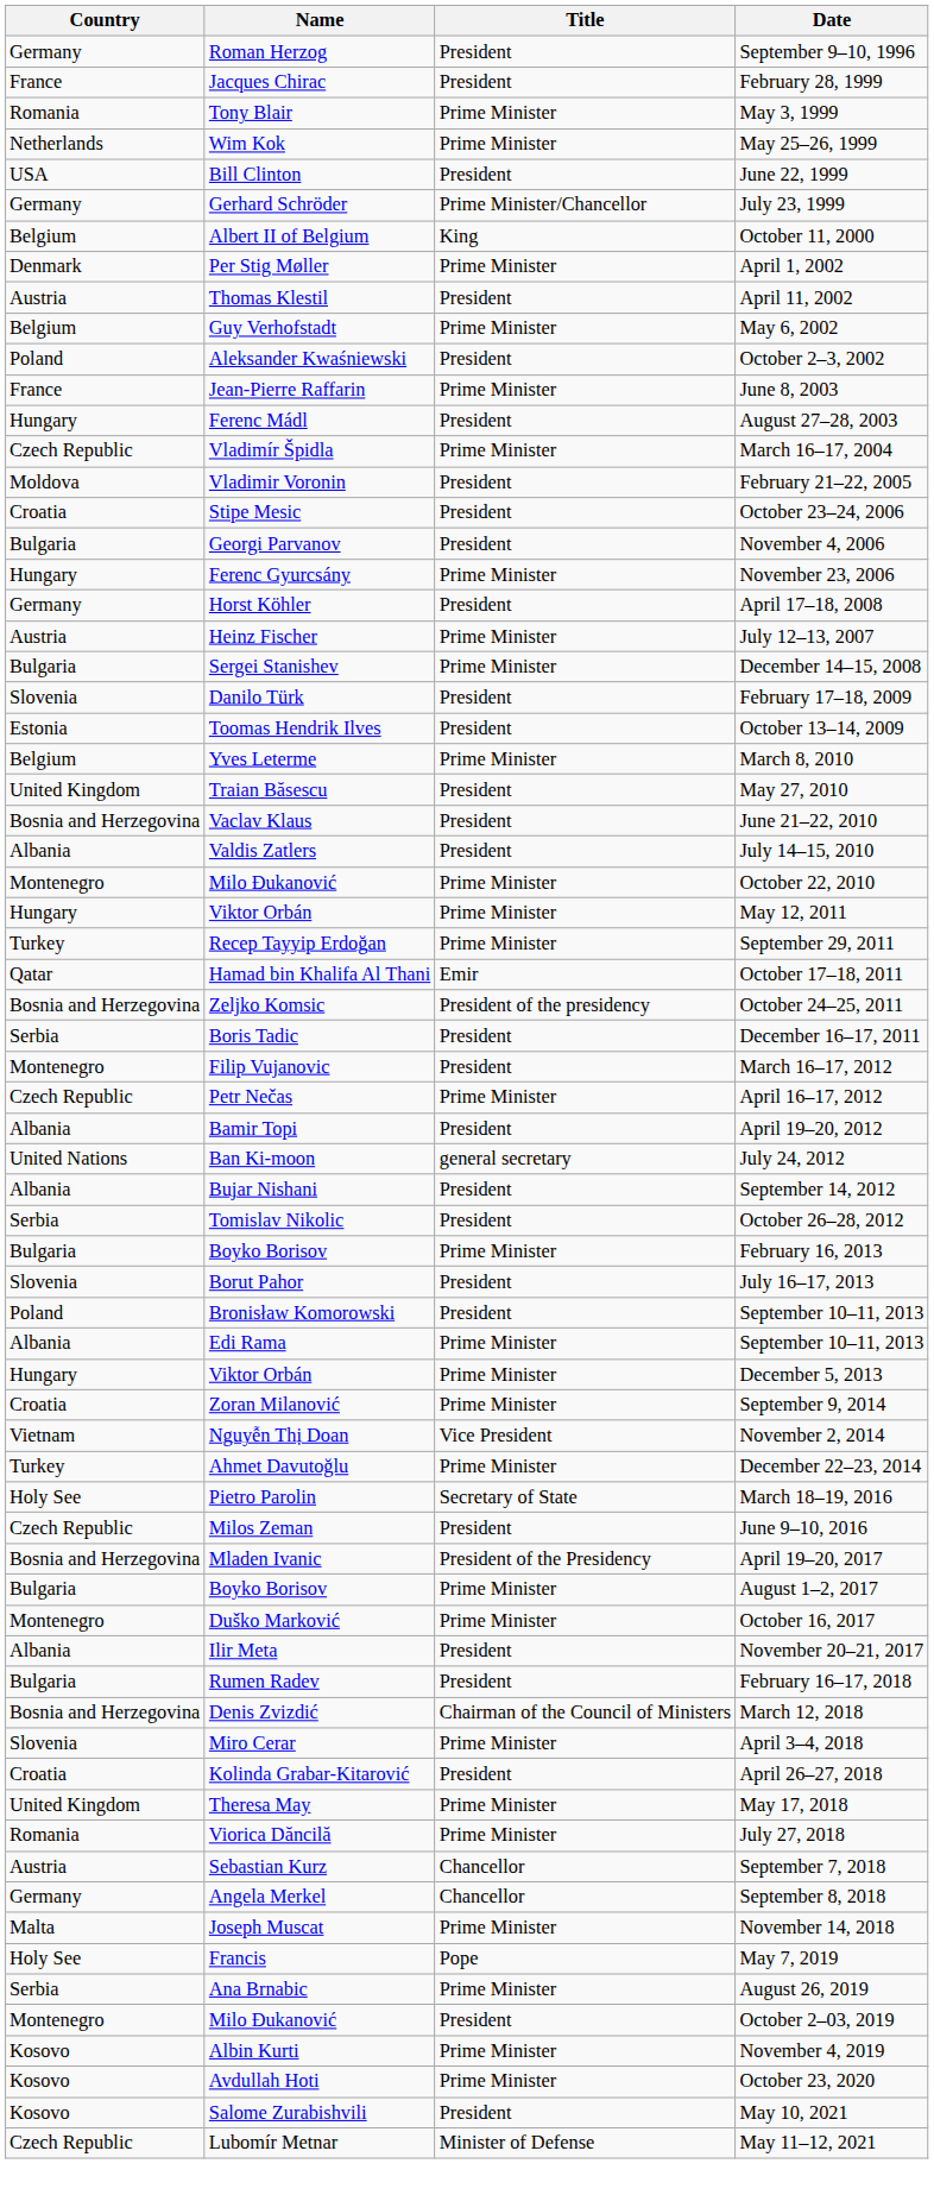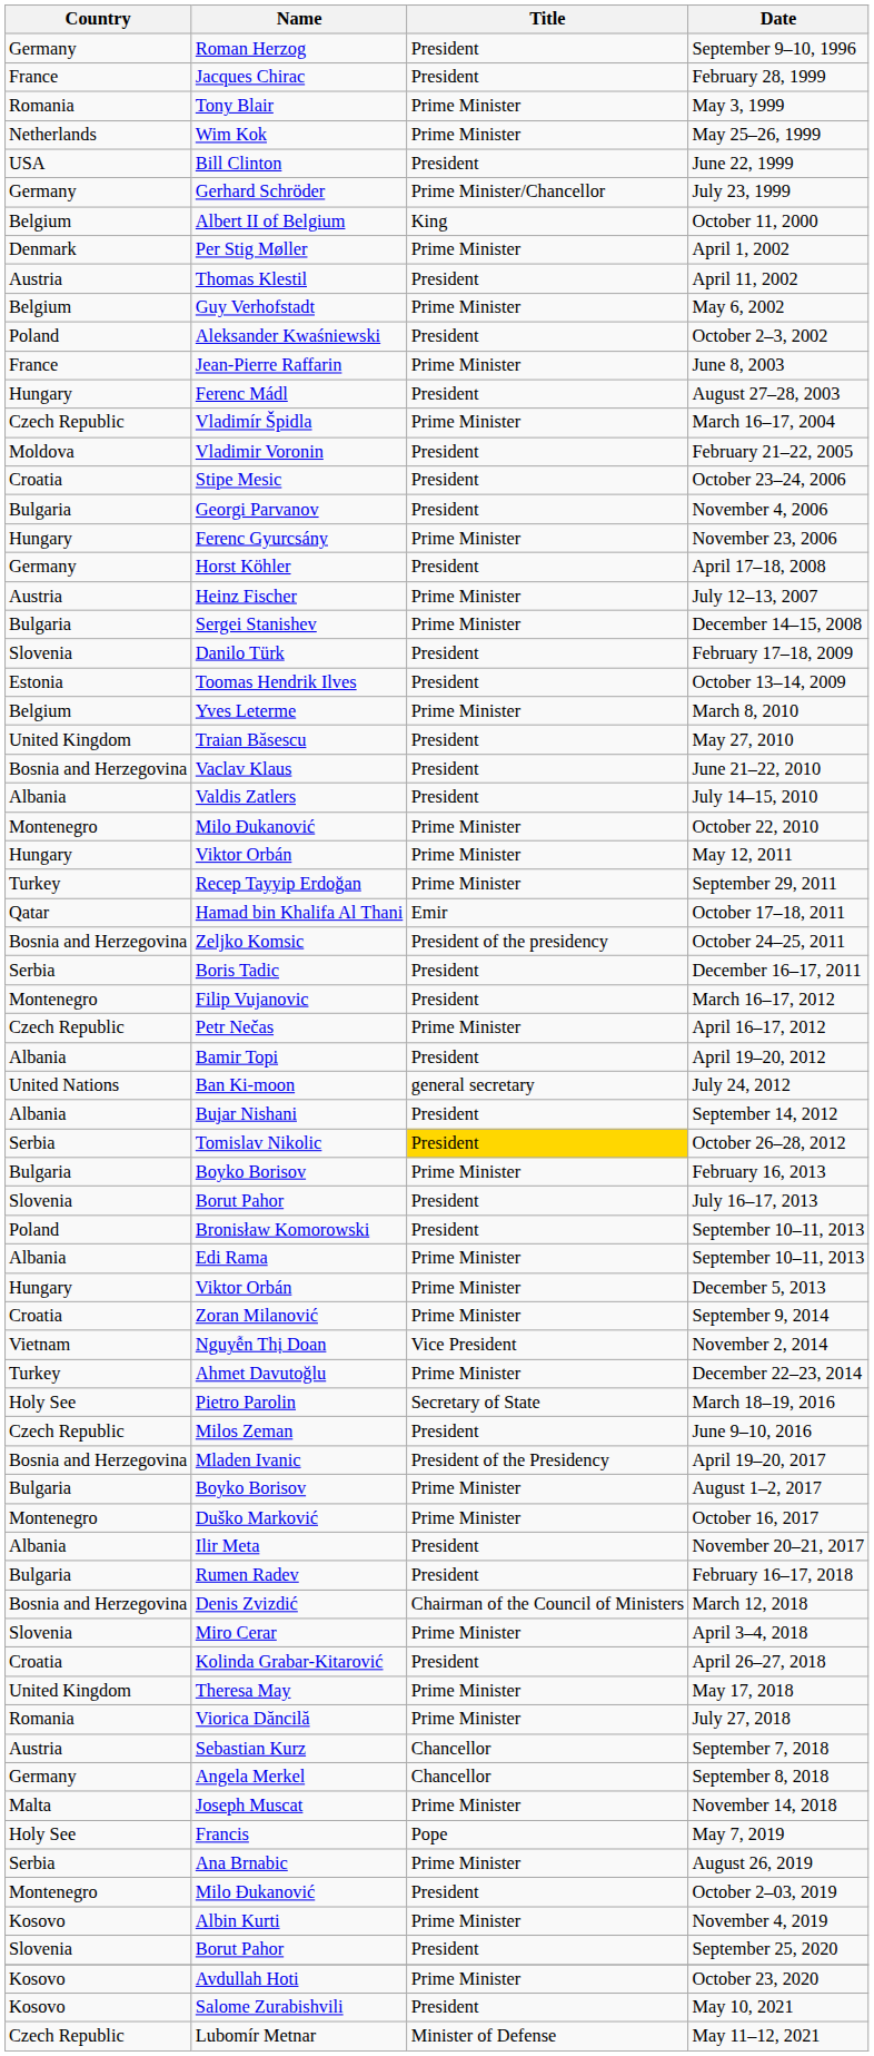 <table class="wikitable sortable" border="1" style="margin: 1em auto 1em auto">
 <tr>
 <th class="unsortable">Country</th>
 <th>Name</th>
 <th class="unsortable">Title</th>
 <th class="unsortable">Date</th>
 </tr>
 <tr>
 <td>Germany</td>
 <td><a href='#'>Roman Herzog</a></td>
 <td>President</td>
 <td>September 9–10, 1996</td>
 </tr>
 <tr>
 <td>France</td>
 <td><a href='#'>Jacques Chirac</a></td>
 <td>President</td>
 <td>February 28, 1999</td>
 </tr>
 <tr>
 <td>Romania</td>
 <td><a href='#'>Tony Blair</a></td>
 <td>Prime Minister</td>
 <td>May 3, 1999</td>
 </tr>
 <tr>
 <td>Netherlands</td>
 <td><a href='#'>Wim Kok</a></td>
 <td>Prime Minister</td>
 <td>May 25–26, 1999</td>
 </tr>
 <tr>
 <td>USA</td>
 <td><a href='#'>Bill Clinton</a></td>
 <td>President</td>
 <td>June 22, 1999</td>
 </tr>
 <tr>
 <td>Germany</td>
 <td><a href='#'>Gerhard Schröder</a></td>
 <td>Prime Minister/Chancellor</td>
 <td>July 23, 1999</td>
 </tr>
 <tr>
 <td>Belgium</td>
 <td><a href='#'>Albert II of Belgium</a></td>
 <td>King</td>
 <td>October 11, 2000</td>
 </tr>
 <tr>
 <td>Denmark</td>
 <td><a href='#'>Per Stig Møller</a></td>
 <td>Prime Minister</td>
 <td>April 1, 2002</td>
 </tr>
 <tr>
 <td>Austria</td>
 <td><a href='#'>Thomas Klestil</a></td>
 <td>President</td>
 <td>April 11, 2002</td>
 </tr>
 <tr>
 <td>Belgium</td>
 <td><a href='#'>Guy Verhofstadt</a></td>
 <td>Prime Minister</td>
 <td>May 6, 2002</td>
 </tr>
 <tr>
 <td>Poland</td>
 <td><a href='#'>Aleksander Kwaśniewski</a></td>
 <td>President</td>
 <td>October 2–3, 2002</td>
 </tr>
 <tr>
 <td>France</td>
 <td><a href='#'>Jean-Pierre Raffarin</a></td>
 <td>Prime Minister</td>
 <td>June 8, 2003</td>
 </tr>
 <tr>
 <td>Hungary</td>
 <td><a href='#'>Ferenc Mádl</a></td>
 <td>President</td>
 <td>August 27–28, 2003</td>
 </tr>
 <tr>
 <td>Czech Republic</td>
 <td><a href='#'>Vladimír Špidla</a></td>
 <td>Prime Minister</td>
 <td>March 16–17, 2004</td>
 </tr>
 <tr>
 <td>Moldova</td>
 <td><a href='#'>Vladimir Voronin</a></td>
 <td>President</td>
 <td>February 21–22, 2005</td>
 </tr>
 <tr>
 <td>Croatia</td>
 <td><a href='#'>Stipe Mesic</a></td>
 <td>President</td>
 <td>October 23–24, 2006</td>
 </tr>
 <tr>
 <td>Bulgaria</td>
 <td><a href='#'>Georgi Parvanov</a></td>
 <td>President</td>
 <td>November 4, 2006</td>
 </tr>
 <tr>
 <td>Hungary</td>
 <td><a href='#'>Ferenc Gyurcsány</a></td>
 <td>Prime Minister</td>
 <td>November 23, 2006</td>
 </tr>
 <tr>
 <td>Germany</td>
 <td><a href='#'>Horst Köhler</a></td>
 <td>President</td>
 <td>April 17–18, 2008</td>
 </tr>
 <tr>
 <td>Austria</td>
 <td><a href='#'>Heinz Fischer</a></td>
 <td>Prime Minister</td>
 <td>July 12–13, 2007</td>
 </tr>
 <tr>
 <td>Bulgaria</td>
 <td><a href='#'>Sergei Stanishev</a></td>
 <td>Prime Minister</td>
 <td>December 14–15, 2008</td>
 </tr>
 <tr>
 <td>Slovenia</td>
 <td><a href='#'>Danilo Türk</a></td>
 <td>President</td>
 <td>February 17–18, 2009</td>
 </tr>
 <tr>
 <td>Estonia</td>
 <td><a href='#'>Toomas Hendrik Ilves</a></td>
 <td>President</td>
 <td>October 13–14, 2009</td>
 </tr>
 <tr>
 <td>Belgium</td>
 <td><a href='#'>Yves Leterme</a></td>
 <td>Prime Minister</td>
 <td>March 8, 2010</td>
 </tr>
 <tr>
 <td>United Kingdom</td>
 <td><a href='#'>Traian Băsescu</a></td>
 <td>President</td>
 <td>May 27, 2010</td>
 </tr>
 <tr>
 <td>Bosnia and Herzegovina</td>
 <td><a href='#'>Vaclav Klaus</a></td>
 <td>President</td>
 <td>June 21–22, 2010</td>
 </tr>
 <tr>
 <td>Albania</td>
 <td><a href='#'>Valdis Zatlers</a></td>
 <td>President</td>
 <td>July 14–15, 2010</td>
 </tr>
 <tr>
 <td>Montenegro</td>
 <td><a href='#'>Milo Đukanović</a></td>
 <td>Prime Minister</td>
 <td>October 22, 2010</td>
 </tr>
 <tr>
 <td>Hungary</td>
 <td><a href='#'>Viktor Orbán</a></td>
 <td>Prime Minister</td>
 <td>May 12, 2011</td>
 </tr>
 <tr>
 <td>Turkey</td>
 <td><a href='#'>Recep Tayyip Erdoğan</a></td>
 <td>Prime Minister</td>
 <td>September 29, 2011</td>
 </tr>
 <tr>
 <td>Qatar</td>
 <td><a href='#'>Hamad bin Khalifa Al Thani</a></td>
 <td>Emir</td>
 <td>October 17–18, 2011</td>
 </tr>
 <tr>
 <td>Bosnia and Herzegovina</td>
 <td><a href='#'>Zeljko Komsic</a></td>
 <td>President of the presidency</td>
 <td>October 24–25, 2011</td>
 </tr>
 <tr>
 <td>Serbia</td>
 <td><a href='#'>Boris Tadic</a></td>
 <td>President</td>
 <td>December 16–17, 2011</td>
 </tr>
 <tr>
 <td>Montenegro</td>
 <td><a href='#'>Filip Vujanovic</a></td>
 <td>President</td>
 <td>March 16–17, 2012</td>
 </tr>
 <tr>
 <td>Czech Republic</td>
 <td><a href='#'>Petr Nečas</a></td>
 <td>Prime Minister</td>
 <td>April 16–17, 2012</td>
 </tr>
 <tr>
 <td>Albania</td>
 <td><a href='#'>Bamir Topi</a></td>
 <td>President</td>
 <td>April 19–20, 2012</td>
 </tr>
 <tr>
 <td>United Nations</td>
 <td><a href='#'>Ban Ki-moon</a></td>
 <td>general secretary</td>
 <td>July 24, 2012</td>
 </tr>
 <tr>
 <td>Albania</td>
 <td><a href='#'>Bujar Nishani</a></td>
 <td>President</td>
 <td>September 14, 2012</td>
 </tr>
 <tr>
 <td>Serbia</td>
 <td><a href='#'>Tomislav Nikolic</a></td>
-<td>President</td>
+<td style="background: gold;">President</td>
 <td>October 26–28, 2012</td>
 </tr>
 <tr>
 <td>Bulgaria</td>
 <td><a href='#'>Boyko Borisov</a></td>
 <td>Prime Minister</td>
 <td>February 16, 2013</td>
 </tr>
 <tr>
 <td>Slovenia</td>
 <td><a href='#'>Borut Pahor</a></td>
 <td>President</td>
 <td>July 16–17, 2013</td>
 </tr>
 <tr>
 <td>Poland</td>
 <td><a href='#'>Bronisław Komorowski</a></td>
 <td>President</td>
 <td>September 10–11, 2013</td>
 </tr>
 <tr>
 <td>Albania</td>
 <td><a href='#'>Edi Rama</a></td>
 <td>Prime Minister</td>
 <td>September 10–11, 2013</td>
 </tr>
 <tr>
 <td>Hungary</td>
 <td><a href='#'>Viktor Orbán</a></td>
 <td>Prime Minister</td>
 <td>December 5, 2013</td>
 </tr>
 <tr>
 <td>Croatia</td>
 <td><a href='#'>Zoran Milanović</a></td>
 <td>Prime Minister</td>
 <td>September 9, 2014</td>
 </tr>
 <tr>
 <td>Vietnam</td>
 <td><a href='#'>Nguyễn Thị Doan</a></td>
 <td>Vice President</td>
 <td>November 2, 2014</td>
 </tr>
 <tr>
 <td>Turkey</td>
 <td><a href='#'>Ahmet Davutoğlu</a></td>
 <td>Prime Minister</td>
 <td>December 22–23, 2014</td>
 </tr>
 <tr>
 <td>Holy See</td>
 <td><a href='#'>Pietro Parolin</a></td>
 <td>Secretary of State</td>
 <td>March 18–19, 2016</td>
 </tr>
 <tr>
 <td>Czech Republic</td>
 <td><a href='#'>Milos Zeman</a></td>
 <td>President</td>
 <td>June 9–10, 2016</td>
 </tr>
 <tr>
 <td>Bosnia and Herzegovina</td>
 <td><a href='#'>Mladen Ivanic</a></td>
 <td>President of the Presidency</td>
 <td>April 19–20, 2017 </td>
 </tr>
 <tr>
 <td>Bulgaria</td>
 <td><a href='#'>Boyko Borisov</a></td>
 <td>Prime Minister</td>
 <td>August 1–2, 2017</td>
 </tr>
 <tr>
 <td>Montenegro</td>
 <td><a href='#'>Duško Marković</a></td>
 <td>Prime Minister</td>
 <td>October 16, 2017 </td>
 </tr>
 <tr>
 <td>Albania</td>
 <td><a href='#'>Ilir Meta</a></td>
 <td>President</td>
 <td>November 20–21, 2017 </td>
 </tr>
 <tr>
 <td>Bulgaria</td>
 <td><a href='#'>Rumen Radev</a></td>
 <td>President</td>
 <td>February 16–17, 2018 </td>
 </tr>
 <tr>
 <td>Bosnia and Herzegovina</td>
 <td><a href='#'>Denis Zvizdić</a></td>
 <td>Chairman of the Council of Ministers</td>
 <td>March 12, 2018 </td>
 </tr>
 <tr>
 <td>Slovenia</td>
 <td><a href='#'>Miro Cerar</a></td>
 <td>Prime Minister</td>
 <td>April 3–4, 2018 </td>
 </tr>
 <tr>
 <td>Croatia</td>
 <td><a href='#'>Kolinda Grabar-Kitarović</a></td>
 <td>President</td>
 <td>April 26–27, 2018 </td>
 </tr>
 <tr>
 <td>United Kingdom</td>
 <td><a href='#'>Theresa May</a></td>
 <td>Prime Minister</td>
 <td>May 17, 2018 </td>
 </tr>
 <tr>
 <td>Romania</td>
 <td><a href='#'>Viorica Dăncilă</a></td>
 <td>Prime Minister</td>
 <td>July 27, 2018 </td>
 </tr>
 <tr>
 <td>Austria</td>
 <td><a href='#'>Sebastian Kurz</a></td>
 <td>Chancellor</td>
 <td>September 7, 2018 </td>
 </tr>
 <tr>
 <td>Germany</td>
 <td><a href='#'>Angela Merkel</a></td>
 <td>Chancellor</td>
 <td>September 8, 2018 </td>
 </tr>
 <tr>
 <td>Malta</td>
 <td><a href='#'>Joseph Muscat</a></td>
 <td>Prime Minister</td>
 <td>November 14, 2018 </td>
 </tr>
 <tr>
 <td>Holy See</td>
 <td><a href='#'>Francis</a></td>
 <td>Pope</td>
 <td>May 7, 2019 </td>
 </tr>
 <tr>
 <td>Serbia</td>
 <td><a href='#'>Ana Brnabic</a></td>
 <td>Prime Minister</td>
 <td>August 26, 2019 </td>
 </tr>
 <tr>
 <td>Montenegro</td>
 <td><a href='#'>Milo Đukanović</a></td>
 <td>President</td>
 <td>October 2–03, 2019 </td>
 </tr>
 <tr>
 <td>Kosovo</td>
 <td><a href='#'>Albin Kurti</a></td>
 <td>Prime Minister</td>
 <td>November 4, 2019 </td>
 </tr>
+<tr>
+<td>Slovenia</td>
+<td><a href='#'>Borut Pahor</a></td>
+<td>President</td>
+<td>September 25, 2020 </td>
+</tr>
 <tr 2020 |Kosovo ||>
 </tr>
 <tr>
 <td>Kosovo</td>
 <td><a href='#'>Avdullah Hoti</a></td>
 <td>Prime Minister</td>
 <td>October 23, 2020 </td>
 </tr>
 <tr>
 <td>Kosovo</td>
 <td><a href='#'>Salome Zurabishvili</a></td>
 <td>President</td>
 <td>May 10, 2021</td>
 </tr>
 <tr>
 <td>Czech Republic</td>
 <td>Lubomír Metnar</td>
 <td>Minister of Defense</td>
 <td>May 11–12, 2021</td>
 </tr>
 </table>
